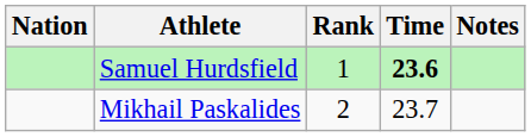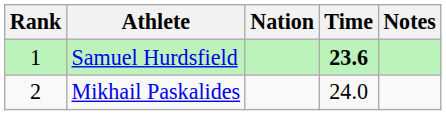 <table class="wikitable sortable" style="text-align:center">
 <tr>
+<th>Rank</th>
+<th>Athlete</th>
 <th>Nation</th>
-<th>Athlete</th>
-<th>Rank</th>
 <th>Time</th>
 <th>Notes</th>
 </tr>
 <tr bgcolor=bbf3bb>
+<td>1</td>
+<td align=left><a href='#'>Samuel Hurdsfield</a></td>
 <td align=left></td>
-<td align=left><a href='#'>Samuel Hurdsfield</a></td>
-<td>1</td>
 <td><strong>23.6</strong></td>
 <td></td>
 </tr>
 <tr>
+<td>2</td>
+<td align=left><a href='#'>Mikhail Paskalides</a></td>
 <td align=left></td>
-<td align=left><a href='#'>Mikhail Paskalides</a></td>
-<td>2</td>
-<td>23.7</td>
+<td>24.0</td>
 <td></td>
 </tr>
 </table>
